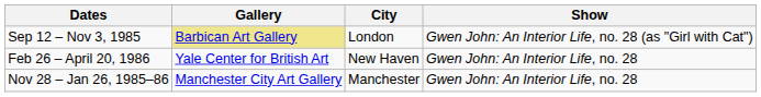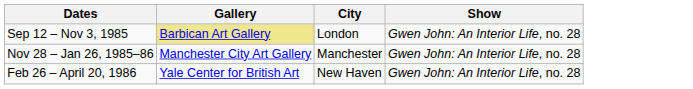 <table class="wikitable">
 <tr>
 <th>Dates</th>
 <th>Gallery</th>
 <th>City</th>
 <th>Show</th>
 </tr>
 <tr>
 <td>Sep 12 – Nov 3, 1985</td>
 <td style="background: khaki;"><a href='#'>Barbican Art Gallery</a></td>
 <td>London</td>
-<td><em>Gwen John: An Interior Life</em>, no. 28 (as "Girl with Cat")</td>
-</tr>
-<tr>
-<td>Feb 26 – April 20, 1986</td>
-<td><a href='#'>Yale Center for British Art</a></td>
-<td>New Haven</td>
 <td><em>Gwen John: An Interior Life</em>, no. 28</td>
 </tr>
 <tr>
 <td>Nov 28 – Jan 26, 1985–86</td>
 <td><a href='#'>Manchester City Art Gallery</a></td>
 <td>Manchester</td>
 <td><em>Gwen John: An Interior Life</em>, no. 28</td>
 </tr>
+<tr>
+<td>Feb 26 – April 20, 1986</td>
+<td><a href='#'>Yale Center for British Art</a></td>
+<td>New Haven</td>
+<td><em>Gwen John: An Interior Life</em>, no. 28</td>
+</tr>
 </table>
